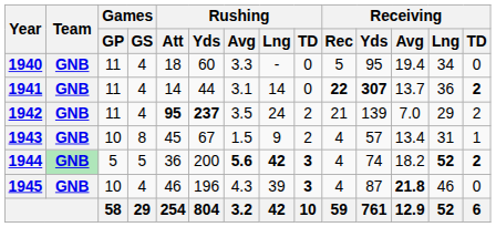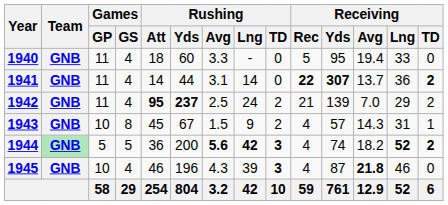 <table class="wikitable" style="text-align:center;">
 <tr>
 <th rowspan="2">Year</th>
 <th rowspan="2">Team</th>
 <th colspan="2">Games</th>
 <th colspan="5">Rushing</th>
 <th colspan="5">Receiving</th>
 </tr>
 <tr>
 <th>GP</th>
 <th>GS</th>
 <th>Att</th>
 <th>Yds</th>
 <th>Avg</th>
 <th>Lng</th>
 <th>TD</th>
 <th>Rec</th>
 <th>Yds</th>
 <th>Avg</th>
 <th>Lng</th>
 <th>TD</th>
 </tr>
 <tr>
 <th><a href='#'>1940</a></th>
 <th><a href='#'>GNB</a></th>
 <td>11</td>
 <td>4</td>
 <td>18</td>
 <td>60</td>
 <td>3.3</td>
 <td>-</td>
 <td>0</td>
 <td>5</td>
 <td>95</td>
 <td>19.4</td>
-<td>34</td>
+<td>33</td>
 <td>0</td>
 </tr>
 <tr>
 <th><a href='#'>1941</a></th>
 <th><a href='#'>GNB</a></th>
 <td>11</td>
 <td>4</td>
 <td>14</td>
 <td>44</td>
 <td>3.1</td>
 <td>14</td>
 <td>0</td>
 <td><strong>22</strong></td>
 <td><strong>307</strong></td>
 <td>13.7</td>
 <td>36</td>
 <td><strong>2</strong></td>
 </tr>
 <tr>
 <th><a href='#'>1942</a></th>
 <th><a href='#'>GNB</a></th>
 <td>11</td>
 <td>4</td>
 <td><strong>95</strong></td>
 <td><strong>237</strong></td>
-<td>3.5</td>
+<td>2.5</td>
 <td>24</td>
 <td>2</td>
 <td>21</td>
 <td>139</td>
 <td>7.0</td>
 <td>29</td>
 <td>2</td>
 </tr>
 <tr>
 <th><a href='#'>1943</a></th>
 <th><a href='#'>GNB</a></th>
 <td>10</td>
 <td>8</td>
 <td>45</td>
 <td>67</td>
 <td>1.5</td>
 <td>9</td>
 <td>2</td>
 <td>4</td>
 <td>57</td>
-<td>13.4</td>
+<td>14.3</td>
 <td>31</td>
 <td>1</td>
 </tr>
 <tr>
 <th><a href='#'>1944</a></th>
 <th style="background:#afe6ba; width:3em;"><a href='#'>GNB</a></th>
 <td>5</td>
 <td>5</td>
 <td>36</td>
 <td>200</td>
 <td><strong>5.6</strong></td>
 <td><strong>42</strong></td>
 <td><strong>3</strong></td>
 <td>4</td>
 <td>74</td>
 <td>18.2</td>
 <td><strong>52</strong></td>
 <td><strong>2</strong></td>
 </tr>
 <tr>
 <th><a href='#'>1945</a></th>
 <th><a href='#'>GNB</a></th>
 <td>10</td>
 <td>4</td>
 <td>46</td>
 <td>196</td>
 <td>4.3</td>
 <td>39</td>
 <td><strong>3</strong></td>
 <td>4</td>
 <td>87</td>
 <td><strong>21.8</strong></td>
 <td>46</td>
 <td>0</td>
 </tr>
 <tr>
 <th colspan="2"></th>
 <th>58</th>
 <th>29</th>
 <th>254</th>
 <th>804</th>
 <th>3.2</th>
 <th>42</th>
 <th>10</th>
 <th>59</th>
 <th>761</th>
 <th>12.9</th>
 <th>52</th>
 <th>6</th>
 </tr>
 </table>
